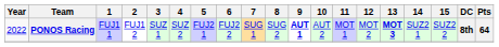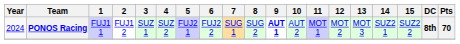 <table class="wikitable" style="text-align:center; font-size:85%">
 <tr>
 <th>Year</th>
 <th>Team</th>
 <th>1</th>
 <th>2</th>
 <th>3</th>
 <th>4</th>
 <th>5</th>
 <th>6</th>
 <th>7</th>
 <th>8</th>
 <th>9</th>
 <th>10</th>
 <th>11</th>
 <th>12</th>
 <th>13</th>
 <th>14</th>
 <th>15</th>
 <th>DC</th>
 <th>Pts</th>
 </tr>
 <tr>
-<td><a href='#'>2022</a></td>
+<td><a href='#'>2024</a></td>
 <th nowrap><a href='#'>PONOS Racing</a></th>
 <td style="background:#cfcfff;"><a href='#'>FUJ1<br>1</a><br></td>
 <td style="background:#FFFFFF;"><a href='#'>FUJ1<br>2</a><br></td>
 <td style="background:#dfffdf;"><a href='#'>SUZ<br>1</a><br></td>
 <td style="background:#dfffdf;"><a href='#'>SUZ<br>2</a><br></td>
 <td style="background:#cfcfff;"><a href='#'>FUJ2<br>1</a><br></td>
 <td style="background:#dfffdf;"><a href='#'>FUJ2<br>2</a><br></td>
 <td style="background:#ffdf9f;"><a href='#'>SUG<br>1</a><br></td>
 <td style="background:#dfffdf;"><a href='#'>SUG<br>2</a><br></td>
 <td style="background:#ffffff;"><strong><a href='#'>AUT<br>1</a><br></strong></td>
 <td style="background:#dfffdf;"><a href='#'>AUT<br>2</a><br></td>
 <td style="background:#cfcfff;"><a href='#'>MOT<br>1</a><br></td>
 <td style="background:#dfffdf;"><a href='#'>MOT<br>2</a><br></td>
-<td style="background:#dfffdf;"><strong><a href='#'>MOT<br>3</a><br></strong></td>
+<td style="background:#dfffdf;"><a href='#'>MOT<br>3</a><br></td>
 <td style="background:#dfffdf;"><a href='#'>SUZ2<br>1</a><br></td>
 <td style="background:#dfffdf;"><a href='#'>SUZ2<br>2</a><br></td>
 <th>8th</th>
-<th>64</th>
+<th>70</th>
 </tr>
 <tr>
 </tr>
 </table>
